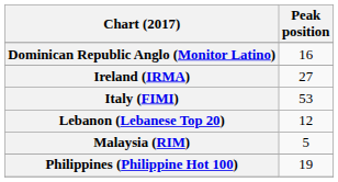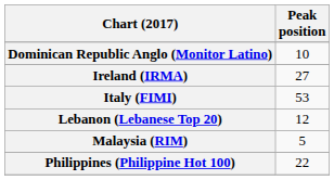 <table class="wikitable sortable plainrowheaders" style="text-align:center">
 <tr>
 <th scope="col">Chart (2017)</th>
 <th scope="col">Peak<br>position</th>
 </tr>
 <tr>
 </tr>
 <tr>
 </tr>
 <tr>
 </tr>
 <tr>
 </tr>
 <tr>
 </tr>
 <tr>
 </tr>
 <tr>
 </tr>
 <tr>
 <th scope="row">Dominican Republic Anglo (<a href='#'>Monitor Latino</a>)</th>
-<td>16</td>
+<td>10</td>
 </tr>
 <tr>
 </tr>
 <tr>
 </tr>
 <tr>
 </tr>
 <tr>
 </tr>
 <tr>
 </tr>
 <tr>
 <th scope="row">Ireland (<a href='#'>IRMA</a>)</th>
 <td>27</td>
 </tr>
 <tr>
 <th scope="row">Italy (<a href='#'>FIMI</a>)</th>
 <td>53</td>
 </tr>
 <tr>
 <th scope="row">Lebanon (<a href='#'>Lebanese Top 20</a>)</th>
 <td>12</td>
 </tr>
 <tr>
 <th scope="row">Malaysia (<a href='#'>RIM</a>)</th>
 <td>5</td>
 </tr>
 <tr>
 </tr>
 <tr>
 </tr>
 <tr>
 </tr>
 <tr>
 <th scope="row">Philippines (<a href='#'>Philippine Hot 100</a>)</th>
-<td>19</td>
+<td>22</td>
 </tr>
 <tr>
 </tr>
 <tr>
 </tr>
 <tr>
 </tr>
 <tr>
 </tr>
 <tr>
 </tr>
 <tr>
 </tr>
 <tr>
 </tr>
 <tr>
 </tr>
 <tr>
 </tr>
 <tr>
 </tr>
 <tr>
 </tr>
 </table>
